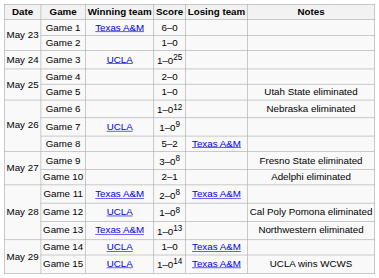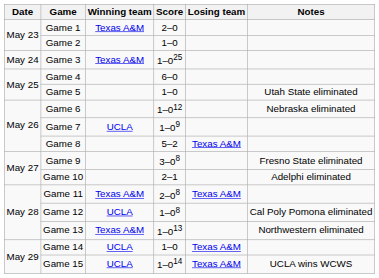 <table class=wikitable>
 <tr>
 <th>Date</th>
 <th>Game</th>
 <th>Winning team</th>
 <th>Score</th>
 <th>Losing team</th>
 <th>Notes</th>
 </tr>
 <tr align=center>
 <td rowspan=2>May 23</td>
 <td>Game 1</td>
 <td><a href='#'>Texas A&M</a></td>
-<td>6–0</td>
+<td>2–0</td>
 <td></td>
 <td></td>
 </tr>
 <tr align=center>
 <td>Game 2</td>
 <td></td>
 <td>1–0</td>
 <td></td>
 <td></td>
 </tr>
 <tr align=center>
 <td>May 24</td>
 <td>Game 3</td>
-<td><a href='#'>UCLA</a></td>
+<td><a href='#'>Texas A&M</a></td>
 <td>1–0<sup>25</sup></td>
 <td></td>
 <td></td>
 </tr>
 <tr align=center>
 <td rowspan=2>May 25</td>
 <td>Game 4</td>
 <td></td>
-<td>2–0</td>
+<td>6–0</td>
 <td></td>
 <td></td>
 </tr>
 <tr align=center>
 <td>Game 5</td>
 <td></td>
 <td>1–0</td>
 <td></td>
 <td>Utah State eliminated</td>
 </tr>
 <tr align=center>
 <td rowspan=3>May 26</td>
 <td>Game 6</td>
 <td></td>
 <td>1–0<sup>12</sup></td>
 <td></td>
 <td>Nebraska eliminated</td>
 </tr>
 <tr align=center>
 <td>Game 7</td>
 <td><a href='#'>UCLA</a></td>
 <td>1–0<sup>9</sup></td>
 <td></td>
 <td></td>
 </tr>
 <tr align=center>
 <td>Game 8</td>
 <td></td>
 <td>5–2</td>
 <td><a href='#'>Texas A&M</a></td>
 <td></td>
 </tr>
 <tr align=center>
 <td rowspan=2>May 27</td>
 <td>Game 9</td>
 <td></td>
 <td>3–0<sup>8</sup></td>
 <td></td>
 <td>Fresno State eliminated</td>
 </tr>
 <tr align=center>
 <td>Game 10</td>
 <td></td>
 <td>2–1</td>
 <td></td>
 <td>Adelphi eliminated</td>
 </tr>
 <tr align=center>
 <td rowspan=3>May 28</td>
 <td>Game 11</td>
 <td><a href='#'>Texas A&M</a></td>
 <td>2–0<sup>8</sup></td>
 <td><a href='#'>Texas A&M</a></td>
 <td></td>
 </tr>
 <tr align=center>
 <td>Game 12</td>
 <td><a href='#'>UCLA</a></td>
 <td>1–0<sup>8</sup></td>
 <td></td>
 <td>Cal Poly Pomona eliminated</td>
 </tr>
 <tr align=center>
 <td>Game 13</td>
 <td><a href='#'>Texas A&M</a></td>
 <td>1–0<sup>13</sup></td>
 <td></td>
 <td>Northwestern eliminated</td>
 </tr>
 <tr align=center>
 <td rowspan=2>May 29</td>
 <td>Game 14</td>
 <td><a href='#'>UCLA</a></td>
 <td>1–0</td>
 <td><a href='#'>Texas A&M</a></td>
 <td></td>
 </tr>
 <tr align=center>
 <td>Game 15</td>
 <td><a href='#'>UCLA</a></td>
 <td>1–0<sup>14</sup></td>
 <td><a href='#'>Texas A&M</a></td>
 <td>UCLA wins WCWS</td>
 </tr>
 </table>
